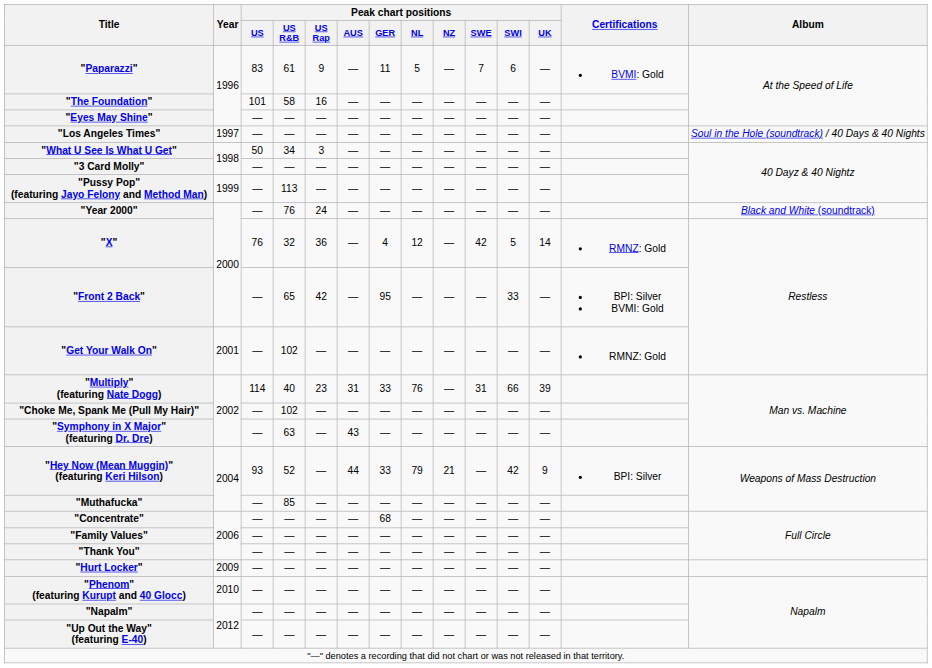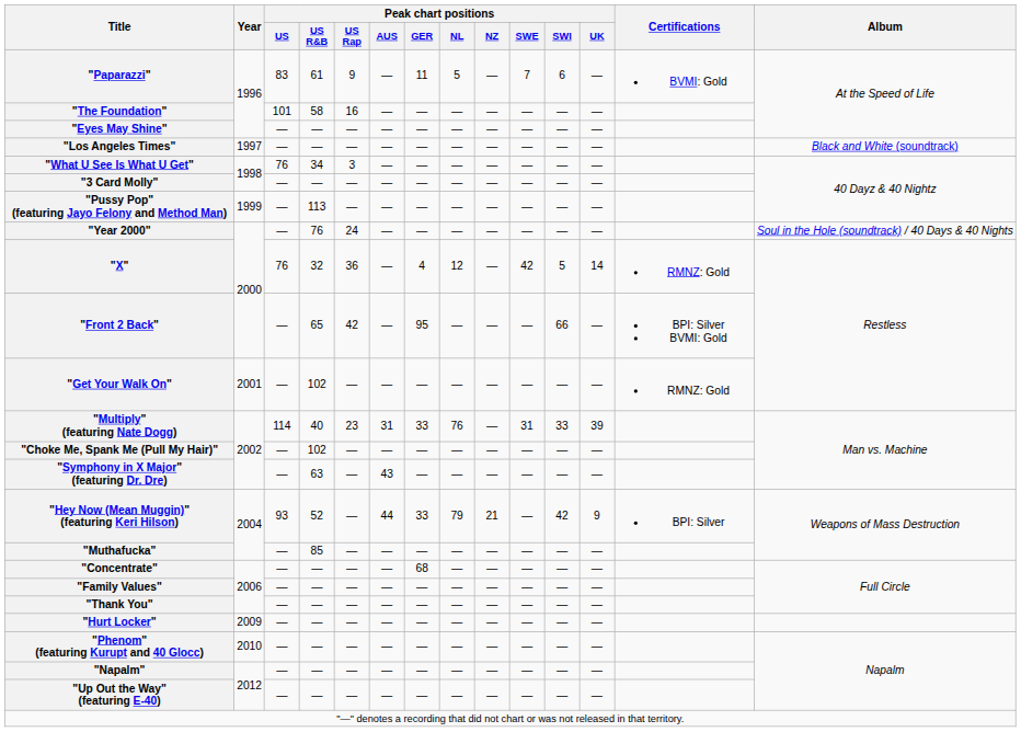 <table class="wikitable plainrowheaders" style="text-align:center;">
 <tr>
 <th scope="col" rowspan="2" style="width:20em;">Title</th>
 <th scope="col" rowspan="2">Year</th>
 <th scope="col" colspan="10">Peak chart positions</th>
 <th scope="col" rowspan="2" style="width:12em;"><a href='#'>Certifications</a></th>
 <th scope="col" rowspan="2">Album</th>
 </tr>
 <tr>
 <th style="width:3em;font-size:90%;"><a href='#'>US</a><br></th>
 <th style="width:3em;font-size:90%;"><a href='#'>US<br>R&B</a><br></th>
 <th style="width:3em;font-size:90%;"><a href='#'>US<br>Rap</a><br></th>
 <th style="width:3em;font-size:90%;"><a href='#'>AUS</a><br></th>
 <th style="width:3em;font-size:90%;"><a href='#'>GER</a><br></th>
 <th style="width:3em;font-size:90%;"><a href='#'>NL</a><br></th>
 <th style="width:3em;font-size:90%;"><a href='#'>NZ</a><br></th>
 <th style="width:3em;font-size:90%;"><a href='#'>SWE</a><br></th>
 <th style="width:3em;font-size:90%;"><a href='#'>SWI</a><br></th>
 <th style="width:3em;font-size:90%;"><a href='#'>UK</a><br></th>
 </tr>
 <tr>
 <th scope="row">"<a href='#'>Paparazzi</a>"</th>
 <td rowspan="3">1996</td>
 <td>83</td>
 <td>61</td>
 <td>9</td>
 <td>—</td>
 <td>11</td>
 <td>5</td>
 <td>—</td>
 <td>7</td>
 <td>6</td>
 <td>—</td>
 <td><br><ul><li><a href='#'>BVMI</a>: Gold</li></ul></td>
 <td rowspan="3"><em>At the Speed of Life</em></td>
 </tr>
 <tr>
 <th scope="row">"<a href='#'>The Foundation</a>"</th>
 <td>101</td>
 <td>58</td>
 <td>16</td>
 <td>—</td>
 <td>—</td>
 <td>—</td>
 <td>—</td>
 <td>—</td>
 <td>—</td>
 <td>—</td>
 <td></td>
 </tr>
 <tr>
 <th scope="row">"<a href='#'>Eyes May Shine</a>"</th>
 <td>—</td>
 <td>—</td>
 <td>—</td>
 <td>—</td>
 <td>—</td>
 <td>—</td>
 <td>—</td>
 <td>—</td>
 <td>—</td>
 <td>—</td>
 <td></td>
 </tr>
 <tr>
 <th scope="row">"Los Angeles Times"</th>
 <td>1997</td>
 <td>—</td>
 <td>—</td>
 <td>—</td>
 <td>—</td>
 <td>—</td>
 <td>—</td>
 <td>—</td>
 <td>—</td>
 <td>—</td>
 <td>—</td>
 <td></td>
-<td><em><a href='#'>Soul in the Hole (soundtrack)</a> / 40 Days & 40 Nights</em></td>
+<td><a href='#'><em>Black and White</em> (soundtrack)</a></td>
 </tr>
 <tr>
 <th scope="row">"<a href='#'>What U See Is What U Get</a>"</th>
 <td rowspan="2">1998</td>
-<td>50</td>
+<td>76</td>
 <td>34</td>
 <td>3</td>
 <td>—</td>
 <td>—</td>
 <td>—</td>
 <td>—</td>
 <td>—</td>
 <td>—</td>
 <td>—</td>
 <td></td>
 <td rowspan="3"><em>40 Dayz & 40 Nightz</em></td>
 </tr>
 <tr>
 <th scope="row">"3 Card Molly"</th>
 <td>—</td>
 <td>—</td>
 <td>—</td>
 <td>—</td>
 <td>—</td>
 <td>—</td>
 <td>—</td>
 <td>—</td>
 <td>—</td>
 <td>—</td>
 <td></td>
 </tr>
 <tr>
 <th scope="row">"Pussy Pop"<br><span>(featuring <a href='#'>Jayo Felony</a> and <a href='#'>Method Man</a>)</span></th>
 <td>1999</td>
 <td>—</td>
 <td>113</td>
 <td>—</td>
 <td>—</td>
 <td>—</td>
 <td>—</td>
 <td>—</td>
 <td>—</td>
 <td>—</td>
 <td>—</td>
 <td></td>
 </tr>
 <tr>
 <th scope="row">"Year 2000"</th>
 <td rowspan="3">2000</td>
 <td>—</td>
 <td>76</td>
 <td>24</td>
 <td>—</td>
 <td>—</td>
 <td>—</td>
 <td>—</td>
 <td>—</td>
 <td>—</td>
 <td>—</td>
 <td></td>
-<td><a href='#'><em>Black and White</em> (soundtrack)</a></td>
+<td><em><a href='#'>Soul in the Hole (soundtrack)</a> / 40 Days & 40 Nights</em></td>
 </tr>
 <tr>
 <th scope="row">"<a href='#'>X</a>"</th>
 <td>76</td>
 <td>32</td>
 <td>36</td>
 <td>—</td>
 <td>4</td>
 <td>12</td>
 <td>—</td>
 <td>42</td>
 <td>5</td>
 <td>14</td>
 <td><br><ul><li><a href='#'>RMNZ</a>: Gold</li></ul></td>
 <td rowspan="3"><em>Restless</em></td>
 </tr>
 <tr>
 <th scope="row">"<a href='#'>Front 2 Back</a>"</th>
 <td>—</td>
 <td>65</td>
 <td>42</td>
 <td>—</td>
 <td>95</td>
 <td>—</td>
 <td>—</td>
 <td>—</td>
-<td>33</td>
+<td>66</td>
 <td>—</td>
 <td><br><ul><li>BPI: Silver</li><li>BVMI: Gold</li></ul></td>
 </tr>
 <tr>
 <th scope="row">"<a href='#'>Get Your Walk On</a>"</th>
 <td>2001</td>
 <td>—</td>
 <td>102</td>
 <td>—</td>
 <td>—</td>
 <td>—</td>
 <td>—</td>
 <td>—</td>
 <td>—</td>
 <td>—</td>
 <td>—</td>
 <td><br><ul><li>RMNZ: Gold</li></ul></td>
 </tr>
 <tr>
 <th scope="row">"<a href='#'>Multiply</a>"<br><span>(featuring <a href='#'>Nate Dogg</a>)</span></th>
 <td rowspan="3">2002</td>
 <td>114</td>
 <td>40</td>
 <td>23</td>
 <td>31</td>
 <td>33</td>
 <td>76</td>
 <td>—</td>
 <td>31</td>
-<td>66</td>
+<td>33</td>
 <td>39</td>
 <td></td>
 <td rowspan="3"><em>Man vs. Machine</em></td>
 </tr>
 <tr>
 <th scope="row">"Choke Me, Spank Me (Pull My Hair)"</th>
 <td>—</td>
 <td>102</td>
 <td>—</td>
 <td>—</td>
 <td>—</td>
 <td>—</td>
 <td>—</td>
 <td>—</td>
 <td>—</td>
 <td>—</td>
 <td></td>
 </tr>
 <tr>
 <th scope="row">"<a href='#'>Symphony in X Major</a>"<br><span>(featuring <a href='#'>Dr. Dre</a>)</span></th>
 <td>—</td>
 <td>63</td>
 <td>—</td>
 <td>43</td>
 <td>—</td>
 <td>—</td>
 <td>—</td>
 <td>—</td>
 <td>—</td>
 <td>—</td>
 <td></td>
 </tr>
 <tr>
 <th scope="row">"<a href='#'>Hey Now (Mean Muggin)</a>"<br><span>(featuring <a href='#'>Keri Hilson</a>)</span></th>
 <td rowspan="2">2004</td>
 <td>93</td>
 <td>52</td>
 <td>—</td>
 <td>44</td>
 <td>33</td>
 <td>79</td>
 <td>21</td>
 <td>—</td>
 <td>42</td>
 <td>9</td>
 <td><br><ul><li>BPI: Silver</li></ul></td>
 <td rowspan="2"><em>Weapons of Mass Destruction</em></td>
 </tr>
 <tr>
 <th scope="row">"Muthafucka"</th>
 <td>—</td>
 <td>85</td>
 <td>—</td>
 <td>—</td>
 <td>—</td>
 <td>—</td>
 <td>—</td>
 <td>—</td>
 <td>—</td>
 <td>—</td>
 <td></td>
 </tr>
 <tr>
 <th scope="row">"Concentrate"</th>
 <td rowspan="3">2006</td>
 <td>—</td>
 <td>—</td>
 <td>—</td>
 <td>—</td>
 <td>68</td>
 <td>—</td>
 <td>—</td>
 <td>—</td>
 <td>—</td>
 <td>—</td>
 <td></td>
 <td rowspan="3"><em>Full Circle</em></td>
 </tr>
 <tr>
 <th scope="row">"Family Values"</th>
 <td>—</td>
 <td>—</td>
 <td>—</td>
 <td>—</td>
 <td>—</td>
 <td>—</td>
 <td>—</td>
 <td>—</td>
 <td>—</td>
 <td>—</td>
 <td></td>
 </tr>
 <tr>
 <th scope="row">"Thank You"</th>
 <td>—</td>
 <td>—</td>
 <td>—</td>
 <td>—</td>
 <td>—</td>
 <td>—</td>
 <td>—</td>
 <td>—</td>
 <td>—</td>
 <td>—</td>
 <td></td>
 </tr>
 <tr>
 <th scope="row">"<a href='#'>Hurt Locker</a>"</th>
 <td>2009</td>
 <td>—</td>
 <td>—</td>
 <td>—</td>
 <td>—</td>
 <td>—</td>
 <td>—</td>
 <td>—</td>
 <td>—</td>
 <td>—</td>
 <td>—</td>
 <td></td>
 <td></td>
 </tr>
 <tr>
 <th scope="row">"<a href='#'>Phenom</a>"<br><span>(featuring <a href='#'>Kurupt</a> and <a href='#'>40 Glocc</a>)</span></th>
 <td>2010</td>
 <td>—</td>
 <td>—</td>
 <td>—</td>
 <td>—</td>
 <td>—</td>
 <td>—</td>
 <td>—</td>
 <td>—</td>
 <td>—</td>
 <td>—</td>
 <td></td>
 <td rowspan="3"><em>Napalm</em></td>
 </tr>
 <tr>
 <th scope="row">"Napalm"</th>
 <td rowspan="2">2012</td>
 <td>—</td>
 <td>—</td>
 <td>—</td>
 <td>—</td>
 <td>—</td>
 <td>—</td>
 <td>—</td>
 <td>—</td>
 <td>—</td>
 <td>—</td>
 <td></td>
 </tr>
 <tr>
 <th scope="row">"Up Out the Way"<br><span>(featuring <a href='#'>E-40</a>)</span></th>
 <td>—</td>
 <td>—</td>
 <td>—</td>
 <td>—</td>
 <td>—</td>
 <td>—</td>
 <td>—</td>
 <td>—</td>
 <td>—</td>
 <td>—</td>
 <td></td>
 </tr>
 <tr>
 <td colspan="14" style="font-size:90%">"—" denotes a recording that did not chart or was not released in that territory.</td>
 </tr>
 </table>
